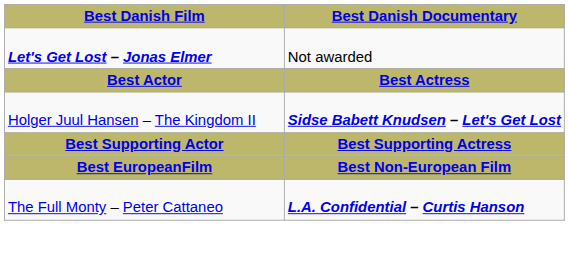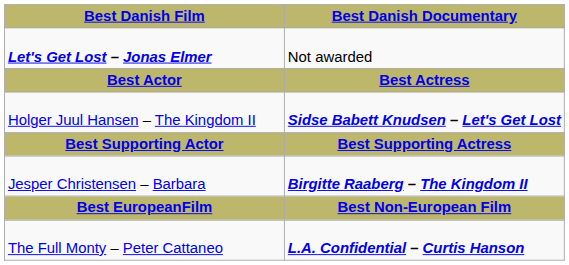 <table class="wikitable">
 <tr>
 <th style="background:#BDB76B; width: 50%"><a href='#'>Best Danish Film</a></th>
 <th style="background:#BDB76B; width: 50%"><a href='#'>Best Danish Documentary</a></th>
 </tr>
 <tr>
 <td valign="top"><br><strong><em><a href='#'>Let's Get Lost</a><em> – <a href='#'>Jonas Elmer</a><strong></td>
 <td valign="top"><br></em>Not awarded<em></td>
 </tr>
 <tr>
 <th style="background:#BDB76B;"><a href='#'>Best Actor</a></th>
 <th style="background:#BDB76B;"><a href='#'>Best Actress</a></th>
 </tr>
 <tr>
 <td valign="top"><br></em></strong><a href='#'>Holger Juul Hansen</a> – </em><a href='#'>The Kingdom II</a></strong></td>
 <td valign="top"><br><strong><em><a href='#'>Sidse Babett Knudsen</a> – <em><a href='#'>Let's Get Lost</a><strong></td>
 </tr>
 <tr>
 <th style="background:#BDB76B;"><a href='#'>Best Supporting Actor</a></th>
 <th style="background:#BDB76B;"><a href='#'>Best Supporting Actress</a></th>
 </tr>
 <tr>
+<td valign="top"><br></em></strong><a href='#'>Jesper Christensen</a> – </em><a href='#'>Barbara</a></strong></td>
+<td valign="top"><br><strong><em><a href='#'>Birgitte Raaberg</a> – <em><a href='#'>The Kingdom II</a><strong></td>
+</tr>
+<tr>
 <th style="background:#BDB76B;"><a href='#'>Best EuropeanFilm</a></th>
 <th style="background:#BDB76B;"><a href='#'>Best Non-European Film</a></th>
 </tr>
 <tr>
 <td valign="top"><br></em></strong><a href='#'>The Full Monty</a></em> – <a href='#'>Peter Cattaneo</a></strong></td>
 <td valign="top"><br><strong><em><a href='#'>L.A. Confidential</a><em> – <a href='#'>Curtis Hanson</a><strong></td>
 </tr>
 </table>
